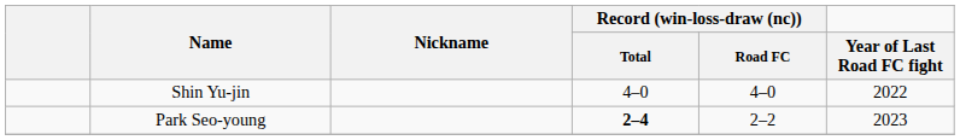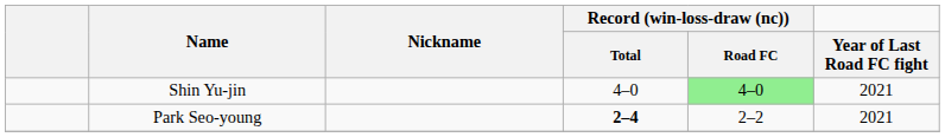 <table class="wikitable" width="70%" style="text-align:center;">
 <tr>
 <th rowspan="2" width="6%"></th>
 <th rowspan="2" width="17%">Name</th>
 <th rowspan="2" width="17%">Nickname</th>
 <th colspan="2" width="18%">Record (win-loss-draw (nc))</th>
 </tr>
 <tr>
 <th width="9%"><small>Total</small></th>
 <th width="9%"><small>Road FC</small></th>
 <th width="9%">Year of Last Road FC fight</th>
 </tr>
 <tr>
 <td></td>
 <td>Shin Yu-jin</td>
 <td></td>
 <td>4–0</td>
-<td>4–0</td>
-<td>2022</td>
+<td style="background: lightgreen;">4–0</td>
+<td>2021</td>
 </tr>
 <tr>
 <td></td>
 <td>Park Seo-young</td>
 <td></td>
 <td><strong>2–4</strong></td>
 <td>2–2</td>
-<td>2023</td>
+<td>2021</td>
 </tr>
 <tr>
 </tr>
 </table>
